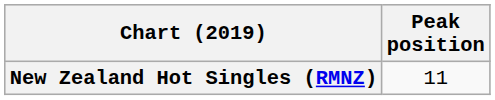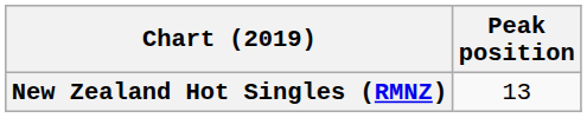 <table class="wikitable plainrowheaders" style="text-align:center">
 <tr>
 <th scope="col">Chart (2019)</th>
 <th scope="col">Peak<br>position</th>
 </tr>
 <tr>
 <th scope="row">New Zealand Hot Singles (<a href='#'>RMNZ</a>)</th>
-<td>11</td>
+<td>13</td>
 </tr>
 </table>
